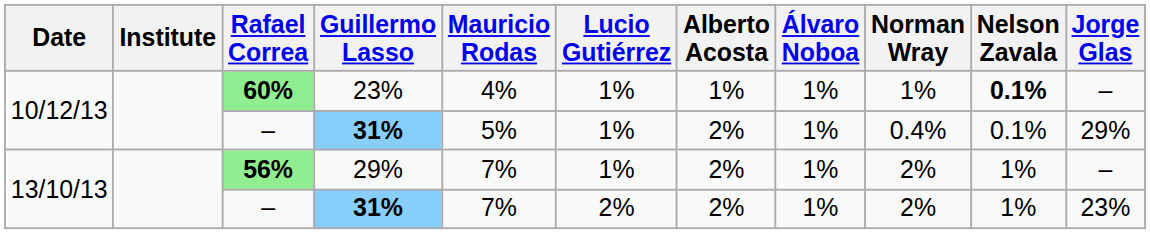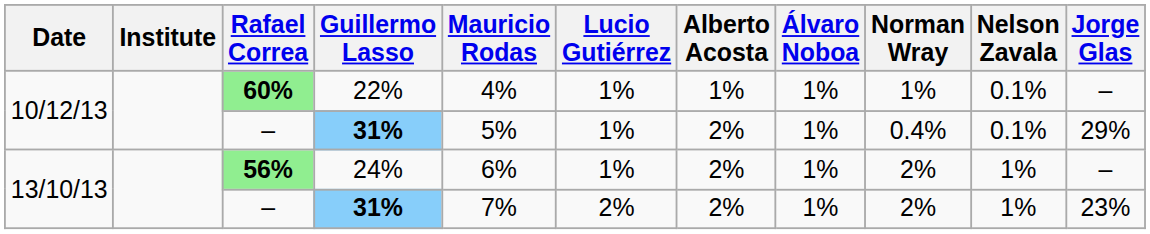 <table class="wikitable" style="font-size:85%;text-align:center;">
 <tr>
 <th>Date</th>
 <th>Institute</th>
 <th><a href='#'>Rafael<br>Correa</a></th>
 <th><a href='#'>Guillermo<br>Lasso</a></th>
 <th><a href='#'>Mauricio<br>Rodas</a></th>
 <th><a href='#'>Lucio<br>Gutiérrez</a></th>
 <th>Alberto<br>Acosta</th>
 <th><a href='#'>Álvaro<br>Noboa</a></th>
 <th>Norman<br>Wray</th>
 <th>Nelson<br>Zavala</th>
 <th><a href='#'>Jorge<br>Glas</a></th>
 </tr>
 <tr>
 <td rowspan="2">10/12/13</td>
 <td rowspan="2"></td>
 <td style="background:lightgreen"><strong>60%</strong></td>
-<td>23%</td>
+<td>22%</td>
 <td>4%</td>
 <td>1%</td>
 <td>1%</td>
 <td>1%</td>
 <td>1%</td>
-<td><strong>0.1%</strong></td>
+<td>0.1%</td>
 <td>–</td>
 </tr>
 <tr>
 <td>–</td>
 <td style="background:lightskyblue"><strong>31%</strong></td>
 <td>5%</td>
 <td>1%</td>
 <td>2%</td>
 <td>1%</td>
 <td>0.4%</td>
 <td>0.1%</td>
 <td>29%</td>
 </tr>
 <tr>
 <td rowspan="2">13/10/13</td>
 <td rowspan="2"></td>
 <td style="background:lightgreen"><strong>56%</strong></td>
-<td>29%</td>
-<td>7%</td>
+<td>24%</td>
+<td>6%</td>
 <td>1%</td>
 <td>2%</td>
 <td>1%</td>
 <td>2%</td>
 <td>1%</td>
 <td>–</td>
 </tr>
 <tr>
 <td>–</td>
 <td style="background:lightskyblue"><strong>31%</strong></td>
 <td>7%</td>
 <td>2%</td>
 <td>2%</td>
 <td>1%</td>
 <td>2%</td>
 <td>1%</td>
 <td>23%</td>
 </tr>
 </table>
